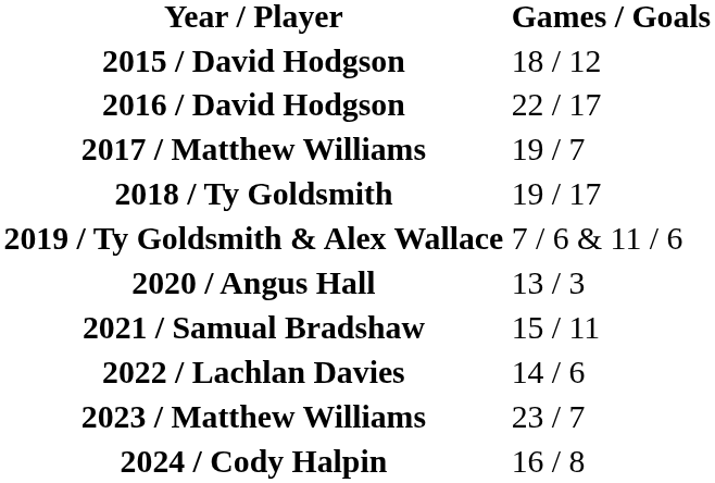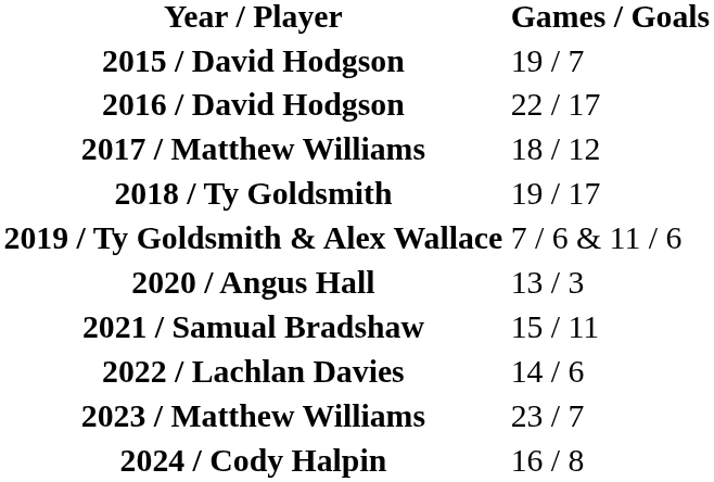 <table>
 <tr>
 <th>Year / Player</th>
 <th>Games / Goals</th>
 </tr>
 <tr>
 <th>2015 / David Hodgson</th>
-<td>18 / 12</td>
+<td>19 / 7</td>
 </tr>
 <tr>
 <th>2016 / David Hodgson</th>
 <td>22 / 17</td>
 </tr>
 <tr>
 <th>2017 / Matthew Williams</th>
-<td>19 / 7</td>
+<td>18 / 12</td>
 </tr>
 <tr>
 <th>2018 / Ty Goldsmith</th>
 <td>19 / 17</td>
 </tr>
 <tr>
 <th>2019 / Ty Goldsmith & Alex Wallace</th>
 <td>7 / 6 & 11 / 6</td>
 </tr>
 <tr>
 <th>2020 / Angus Hall</th>
 <td>13 / 3</td>
 </tr>
 <tr>
 <th>2021 / Samual Bradshaw</th>
 <td>15 / 11</td>
 </tr>
 <tr>
 <th>2022 / Lachlan Davies</th>
 <td>14 / 6</td>
 </tr>
 <tr>
 <th>2023 / Matthew Williams</th>
 <td>23 / 7</td>
 </tr>
 <tr>
 <th>2024 / Cody Halpin</th>
 <td>16 / 8</td>
 </tr>
 </table>
